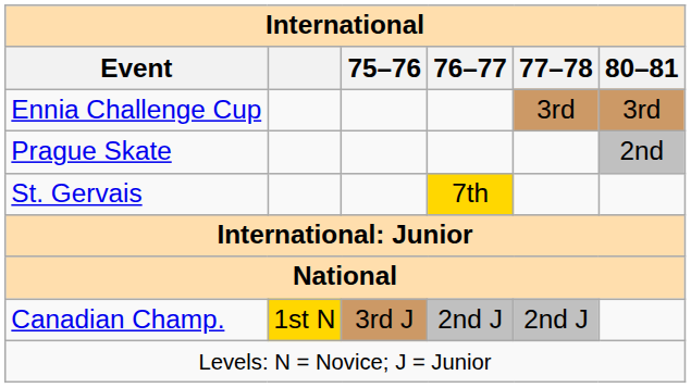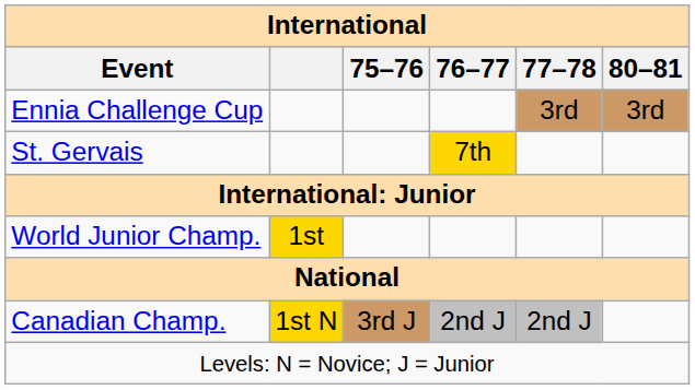 <table class="wikitable" style="text-align:center">
 <tr>
 <th style="background-color: #ffdead; " colspan=6 align=center>International</th>
 </tr>
 <tr>
 <th>Event</th>
 <th></th>
 <th>75–76</th>
 <th>76–77</th>
 <th>77–78</th>
 <th>80–81</th>
 </tr>
 <tr>
 <td align=left><a href='#'>Ennia Challenge Cup</a></td>
 <td></td>
 <td></td>
 <td></td>
 <td bgcolor=cc9966>3rd</td>
 <td bgcolor=cc9966>3rd</td>
 </tr>
 <tr>
-<td align=left><a href='#'>Prague Skate</a></td>
-<td></td>
-<td></td>
-<td></td>
-<td></td>
-<td bgcolor=silver>2nd</td>
-</tr>
-<tr>
 <td align=left><a href='#'>St. Gervais</a></td>
 <td></td>
 <td></td>
 <td style="background: gold;">7th</td>
 <td></td>
 <td></td>
 </tr>
 <tr>
 <th style="background-color: #ffdead; " colspan=6 align=center>International: Junior</th>
+</tr>
+<tr>
+<td align=left><a href='#'>World Junior Champ.</a></td>
+<td bgcolor=gold>1st</td>
+<td></td>
+<td></td>
+<td></td>
+<td></td>
 </tr>
 <tr>
 <th style="background-color: #ffdead; " colspan=6 align=center>National</th>
 </tr>
 <tr>
 <td align=left><a href='#'>Canadian Champ.</a></td>
 <td bgcolor=gold>1st N</td>
 <td bgcolor=cc9966>3rd J</td>
 <td bgcolor=silver>2nd J</td>
 <td bgcolor=silver>2nd J</td>
 <td></td>
 </tr>
 <tr>
 <td colspan=6 align=center><small> Levels: N = Novice; J = Junior </small></td>
 </tr>
 </table>
